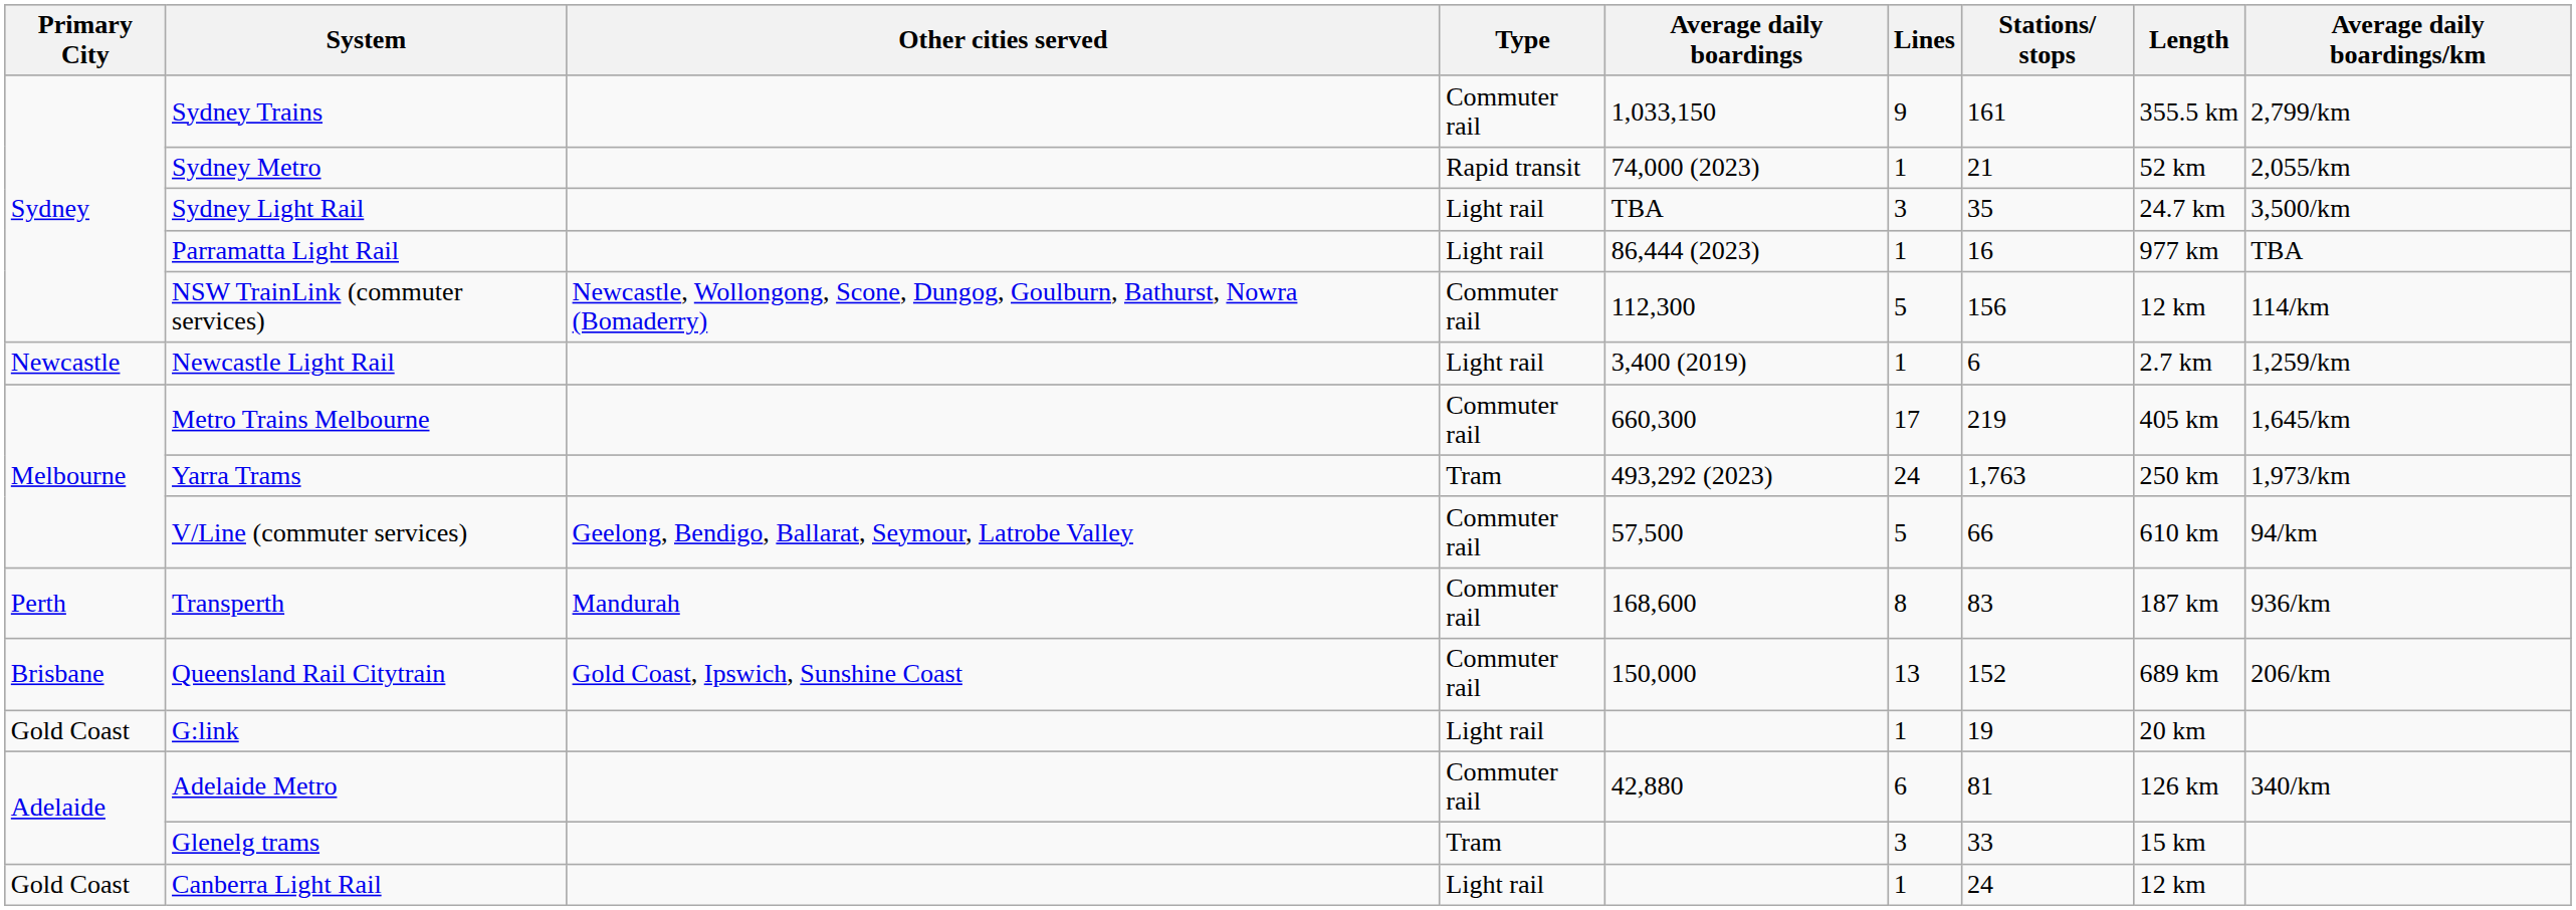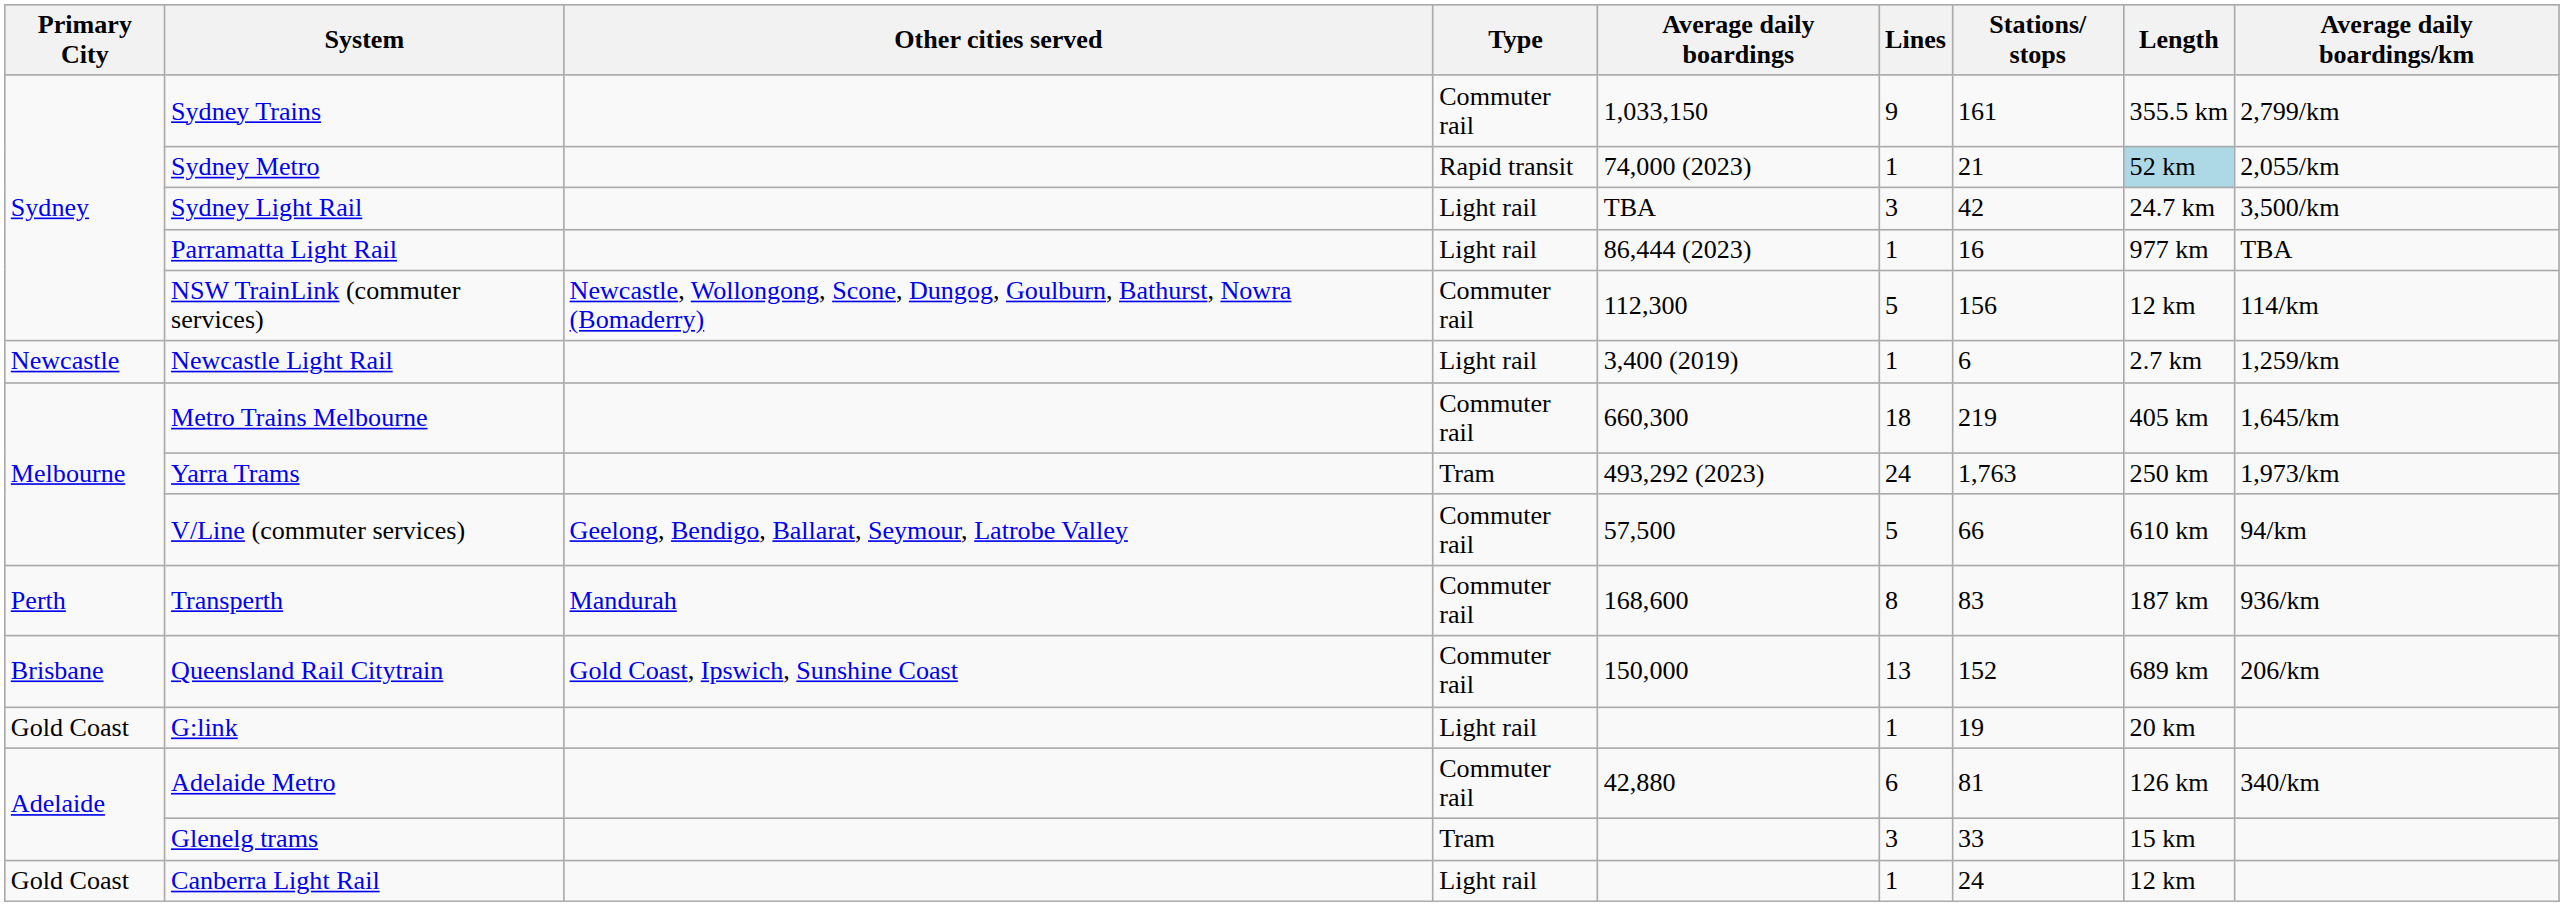 <table class="wikitable sortable">
 <tr>
 <th>Primary City</th>
 <th>System</th>
 <th>Other cities served</th>
 <th>Type</th>
 <th data-sort-type=number>Average daily boardings</th>
 <th data-sort-type=number>Lines</th>
 <th data-sort-type=number>Stations/ stops</th>
 <th data-sort-type=number>Length</th>
 <th data-sort-type=number>Average daily boardings/km</th>
 </tr>
 <tr>
 <td rowspan="5"><a href='#'>Sydney</a></td>
 <td><a href='#'>Sydney Trains</a></td>
 <td></td>
 <td>Commuter rail</td>
 <td>1,033,150</td>
 <td>9</td>
 <td>161</td>
 <td>355.5 km</td>
 <td>2,799/km</td>
 </tr>
 <tr>
 <td><a href='#'>Sydney Metro</a></td>
 <td></td>
 <td>Rapid transit</td>
 <td>74,000 (2023)</td>
 <td>1</td>
 <td>21</td>
-<td>52 km</td>
+<td style="background: lightblue;">52 km</td>
 <td>2,055/km</td>
 </tr>
 <tr>
 <td><a href='#'>Sydney Light Rail</a></td>
 <td></td>
 <td>Light rail</td>
 <td>TBA</td>
 <td>3</td>
-<td>35</td>
+<td>42</td>
 <td>24.7 km</td>
 <td>3,500/km</td>
 </tr>
 <tr>
 <td><a href='#'>Parramatta Light Rail</a></td>
 <td></td>
 <td>Light rail</td>
 <td>86,444 (2023)</td>
 <td>1</td>
 <td>16</td>
 <td>977 km</td>
 <td>TBA</td>
 </tr>
 <tr>
 <td><a href='#'>NSW TrainLink</a> (commuter services)</td>
 <td><a href='#'>Newcastle</a>, <a href='#'>Wollongong</a>, <a href='#'>Scone</a>, <a href='#'>Dungog</a>, <a href='#'>Goulburn</a>, <a href='#'>Bathurst</a>, <a href='#'>Nowra (Bomaderry)</a></td>
 <td>Commuter rail</td>
 <td>112,300</td>
 <td>5</td>
 <td>156</td>
 <td>12 km</td>
 <td>114/km</td>
 </tr>
 <tr>
 <td><a href='#'>Newcastle</a></td>
 <td><a href='#'>Newcastle Light Rail</a></td>
 <td></td>
 <td>Light rail</td>
 <td>3,400  (2019)</td>
 <td>1</td>
 <td>6</td>
 <td>2.7 km</td>
 <td>1,259/km</td>
 </tr>
 <tr>
 <td rowspan="3"><a href='#'>Melbourne</a></td>
 <td><a href='#'>Metro Trains Melbourne</a></td>
 <td></td>
 <td>Commuter rail</td>
 <td>660,300</td>
-<td>17</td>
+<td>18</td>
 <td>219</td>
 <td>405 km</td>
 <td>1,645/km</td>
 </tr>
 <tr>
 <td><a href='#'>Yarra Trams</a></td>
 <td></td>
 <td>Tram</td>
 <td>493,292 (2023)</td>
 <td>24</td>
 <td>1,763</td>
 <td>250 km</td>
 <td>1,973/km</td>
 </tr>
 <tr>
 <td><a href='#'>V/Line</a> (commuter services)</td>
 <td><a href='#'>Geelong</a>, <a href='#'>Bendigo</a>, <a href='#'>Ballarat</a>, <a href='#'>Seymour</a>, <a href='#'>Latrobe Valley</a></td>
 <td>Commuter rail</td>
 <td>57,500</td>
 <td>5</td>
 <td>66</td>
 <td>610 km</td>
 <td>94/km</td>
 </tr>
 <tr>
 <td><a href='#'>Perth</a></td>
 <td><a href='#'>Transperth</a></td>
 <td><a href='#'>Mandurah</a></td>
 <td>Commuter rail</td>
 <td>168,600</td>
 <td>8</td>
 <td>83</td>
 <td>187 km</td>
 <td>936/km</td>
 </tr>
 <tr>
 <td><a href='#'>Brisbane</a></td>
 <td><a href='#'>Queensland Rail Citytrain</a></td>
 <td><a href='#'>Gold Coast</a>, <a href='#'>Ipswich</a>, <a href='#'>Sunshine Coast</a></td>
 <td>Commuter rail</td>
 <td>150,000</td>
 <td>13</td>
 <td>152</td>
 <td>689 km</td>
 <td>206/km</td>
 </tr>
 <tr>
 <td>Gold Coast</td>
 <td><a href='#'>G:link</a></td>
 <td></td>
 <td>Light rail</td>
 <td></td>
 <td>1</td>
 <td>19</td>
 <td>20 km</td>
 <td></td>
 </tr>
 <tr>
 <td rowspan="2"><a href='#'>Adelaide</a></td>
 <td><a href='#'>Adelaide Metro</a></td>
 <td></td>
 <td>Commuter rail</td>
 <td>42,880</td>
 <td>6</td>
 <td>81</td>
 <td>126 km</td>
 <td>340/km</td>
 </tr>
 <tr>
 <td><a href='#'>Glenelg trams</a></td>
 <td></td>
 <td>Tram</td>
 <td></td>
 <td>3</td>
 <td>33</td>
 <td>15 km</td>
 <td></td>
 </tr>
 <tr>
 <td>Gold Coast</td>
 <td><a href='#'>Canberra Light Rail</a></td>
 <td></td>
 <td>Light rail</td>
 <td></td>
 <td>1</td>
 <td>24</td>
 <td>12 km</td>
 <td></td>
 </tr>
 </table>
